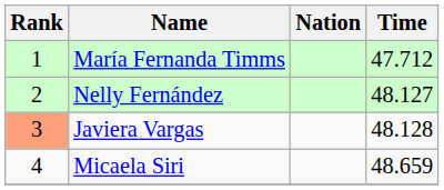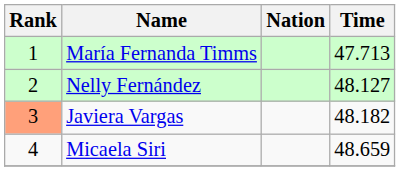 <table class="wikitable sortable" style="text-align:center">
 <tr>
 <th>Rank</th>
 <th>Name</th>
 <th>Nation</th>
 <th>Time</th>
 </tr>
 <tr bgcolor=ccffcc>
 <td>1</td>
 <td align=left><a href='#'>María Fernanda Timms</a></td>
 <td align=left></td>
-<td>47.712</td>
+<td>47.713</td>
 </tr>
 <tr bgcolor=ccffcc>
 <td>2</td>
 <td align=left><a href='#'>Nelly Fernández</a></td>
 <td align=left></td>
 <td>48.127</td>
 </tr>
 <tr>
 <td style="background: lightsalmon;">3</td>
 <td align=left><a href='#'>Javiera Vargas</a></td>
 <td align=left></td>
-<td>48.128</td>
+<td>48.182</td>
 </tr>
 <tr>
 <td>4</td>
 <td align=left><a href='#'>Micaela Siri</a></td>
 <td align=left></td>
 <td>48.659</td>
 </tr>
 <tr>
 </tr>
 </table>
